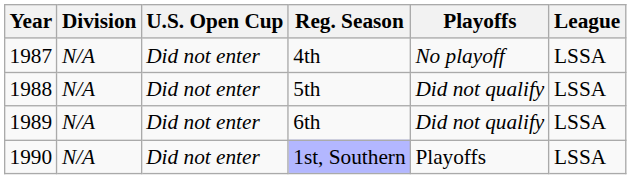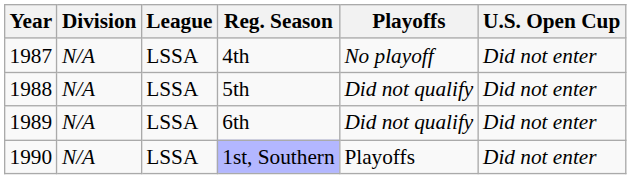 <table class="wikitable">
 <tr>
 <th>Year</th>
 <th>Division</th>
-<th>U.S. Open Cup</th>
+<th>League</th>
 <th>Reg. Season</th>
 <th>Playoffs</th>
-<th>League</th>
+<th>U.S. Open Cup</th>
 </tr>
 <tr>
 <td>1987</td>
 <td><em>N/A</em></td>
-<td><em>Did not enter</em></td>
+<td>LSSA</td>
 <td>4th</td>
 <td><em>No playoff</em></td>
-<td>LSSA</td>
+<td><em>Did not enter</em></td>
 </tr>
 <tr>
 <td>1988</td>
 <td><em>N/A</em></td>
-<td><em>Did not enter</em></td>
+<td>LSSA</td>
 <td>5th</td>
 <td><em>Did not qualify</em></td>
-<td>LSSA</td>
+<td><em>Did not enter</em></td>
 </tr>
 <tr>
 <td>1989</td>
 <td><em>N/A</em></td>
-<td><em>Did not enter</em></td>
+<td>LSSA</td>
 <td>6th</td>
 <td><em>Did not qualify</em></td>
-<td>LSSA</td>
+<td><em>Did not enter</em></td>
 </tr>
 <tr>
 <td>1990</td>
 <td><em>N/A</em></td>
-<td><em>Did not enter</em></td>
+<td>LSSA</td>
 <td bgcolor="B3B7FF">1st, Southern</td>
 <td>Playoffs</td>
-<td>LSSA</td>
+<td><em>Did not enter</em></td>
 </tr>
 </table>
